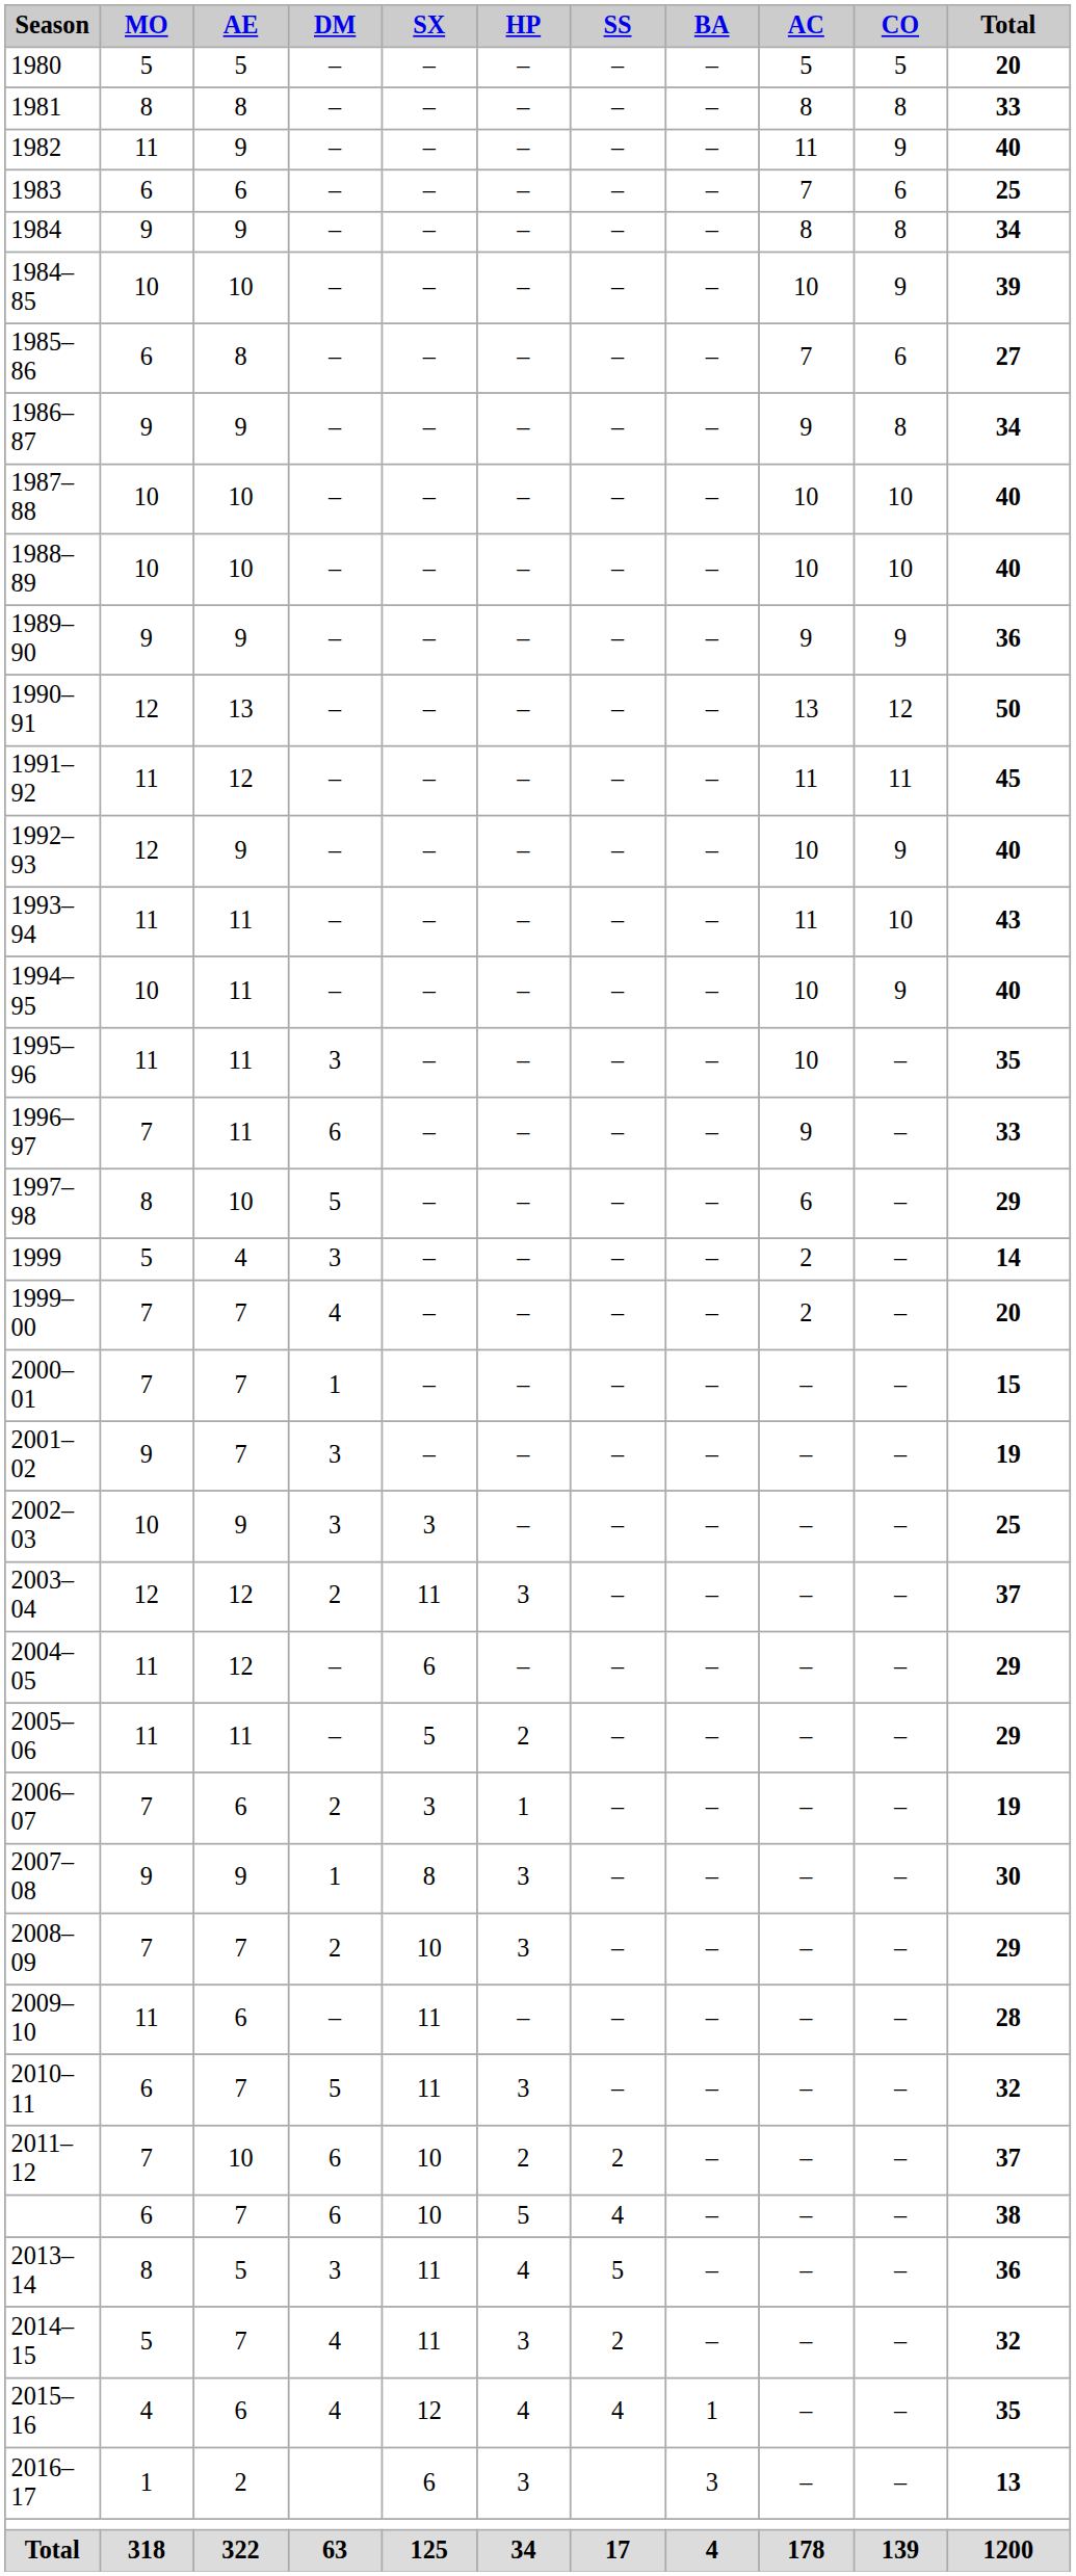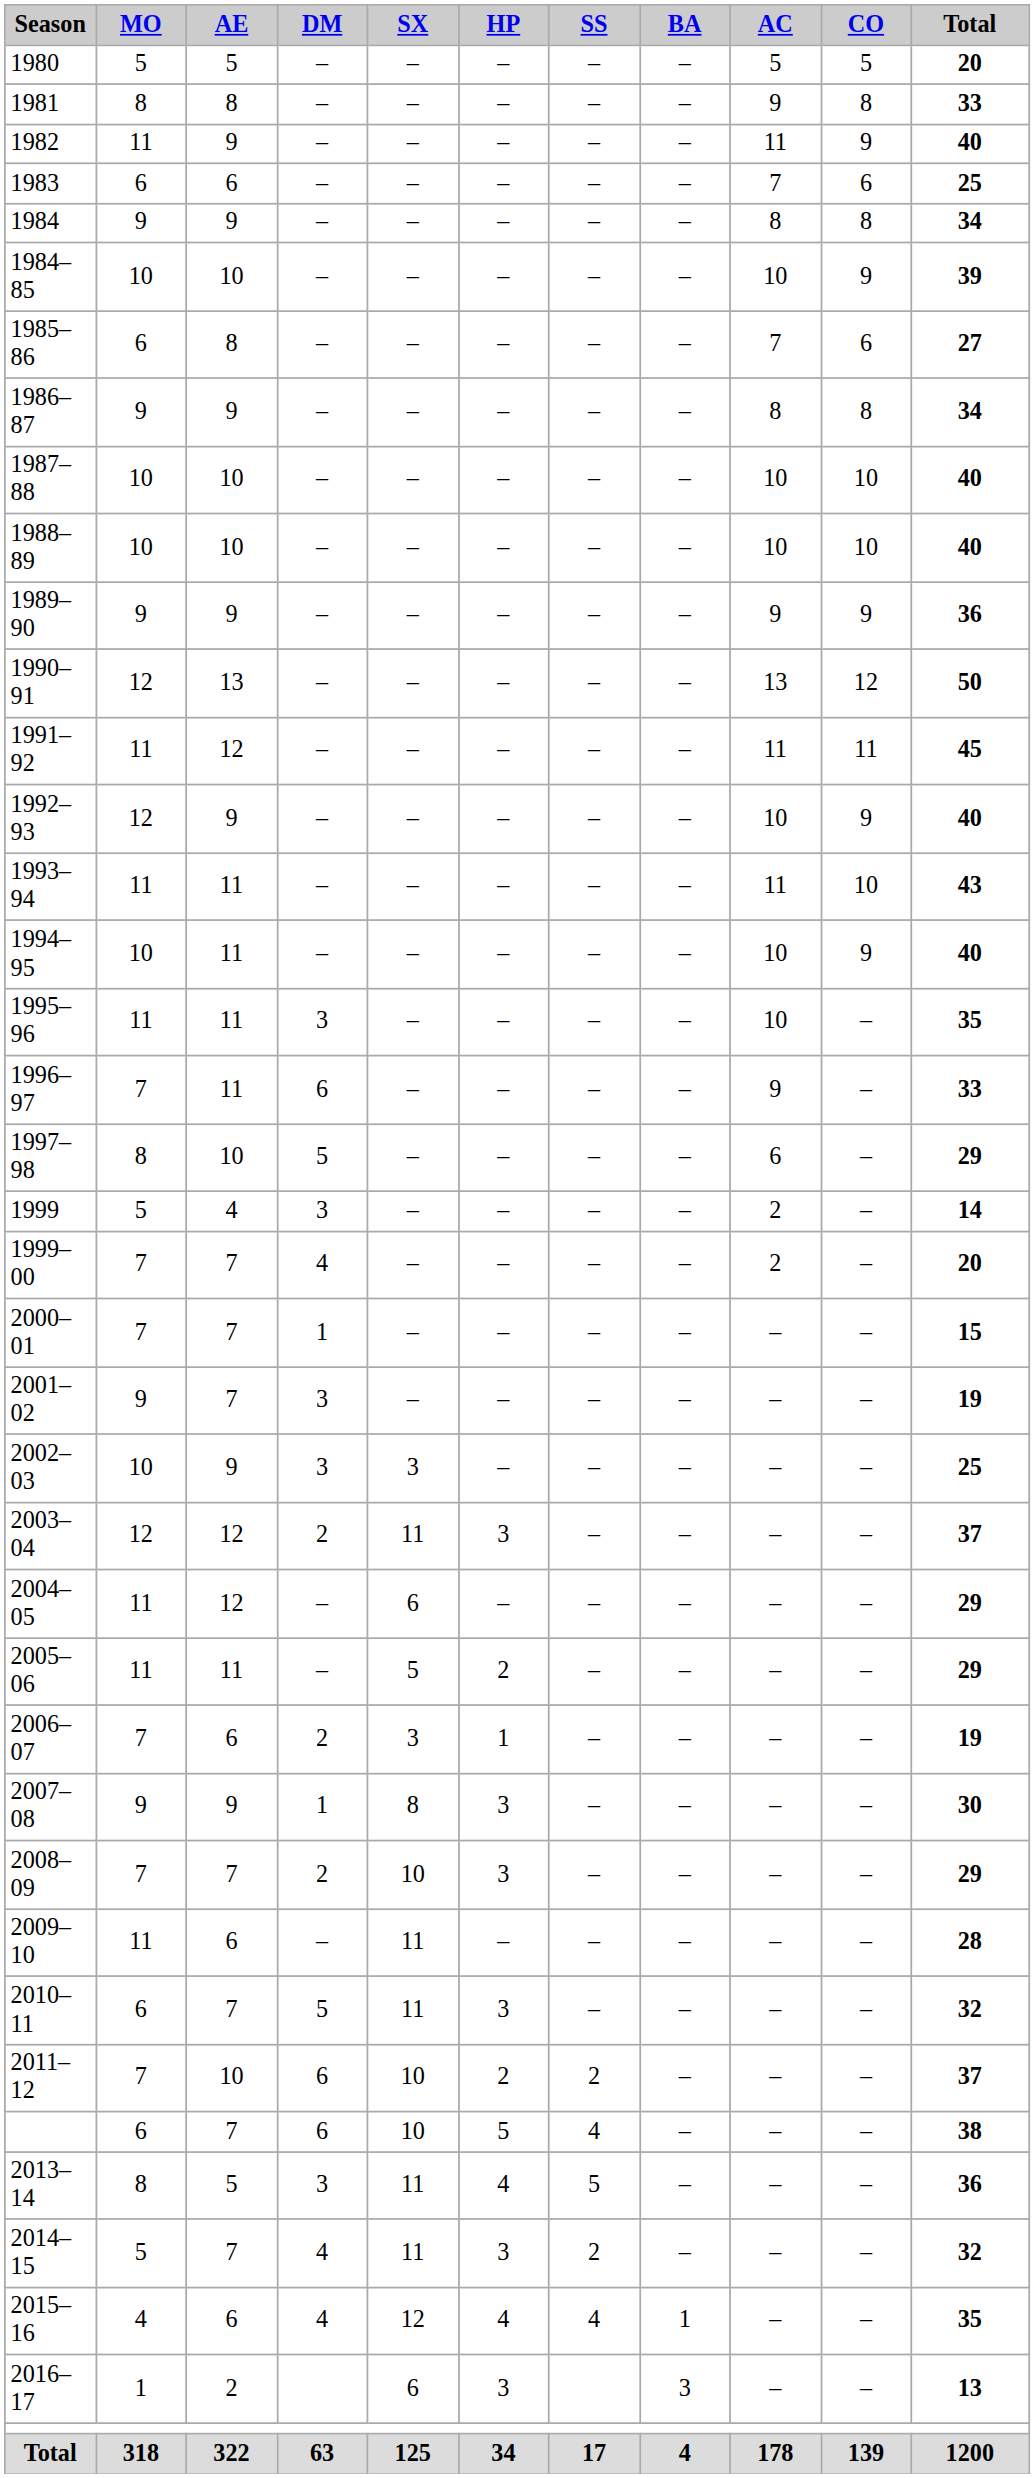 <table class="wikitable plainrowheaders" style="background:#fff; font-size:86%; border:grey solid 1px; border-collapse:collapse">
 <tr style="background:#ccc; text-align:center;">
 <th style="background:#ccc;" width="45">Season</th>
 <th style="background:#ccc;" width="45"><a href='#'>MO</a></th>
 <th style="background:#ccc;" width="45"><a href='#'>AE</a></th>
 <th style="background:#ccc;" width="45"><a href='#'>DM</a></th>
 <th style="background:#ccc;" width="45"><a href='#'>SX</a></th>
 <th style="background:#ccc;" width="45"><a href='#'>HP</a></th>
 <th style="background:#ccc;" width="45"><a href='#'>SS</a></th>
 <th style="background:#ccc;" width="45"><a href='#'>BA</a></th>
 <th style="background:#ccc;" width="45"><a href='#'>AC</a></th>
 <th style="background:#ccc;" width="45"><a href='#'>CO</a></th>
 <th style="background:#ccc;" width="60">Total</th>
 </tr>
 <tr>
 <td>1980</td>
 <td align=center>5</td>
 <td align=center>5</td>
 <td align=center>–</td>
 <td align=center>–</td>
 <td align=center>–</td>
 <td align=center>–</td>
 <td align=center>–</td>
 <td align=center>5</td>
 <td align=center>5</td>
 <td align=center><strong>20</strong></td>
 </tr>
 <tr>
 <td>1981</td>
 <td align=center>8</td>
 <td align=center>8</td>
 <td align=center>–</td>
 <td align=center>–</td>
 <td align=center>–</td>
 <td align=center>–</td>
 <td align=center>–</td>
-<td align=center>8</td>
+<td align=center>9</td>
 <td align=center>8</td>
 <td align=center><strong>33</strong></td>
 </tr>
 <tr>
 <td>1982</td>
 <td align=center>11</td>
 <td align=center>9</td>
 <td align=center>–</td>
 <td align=center>–</td>
 <td align=center>–</td>
 <td align=center>–</td>
 <td align=center>–</td>
 <td align=center>11</td>
 <td align=center>9</td>
 <td align=center><strong>40</strong></td>
 </tr>
 <tr>
 <td>1983</td>
 <td align=center>6</td>
 <td align=center>6</td>
 <td align=center>–</td>
 <td align=center>–</td>
 <td align=center>–</td>
 <td align=center>–</td>
 <td align=center>–</td>
 <td align=center>7</td>
 <td align=center>6</td>
 <td align=center><strong>25</strong></td>
 </tr>
 <tr>
 <td>1984</td>
 <td align=center>9</td>
 <td align=center>9</td>
 <td align=center>–</td>
 <td align=center>–</td>
 <td align=center>–</td>
 <td align=center>–</td>
 <td align=center>–</td>
 <td align=center>8</td>
 <td align=center>8</td>
 <td align=center><strong>34</strong></td>
 </tr>
 <tr>
 <td>1984–85</td>
 <td align=center>10</td>
 <td align=center>10</td>
 <td align=center>–</td>
 <td align=center>–</td>
 <td align=center>–</td>
 <td align=center>–</td>
 <td align=center>–</td>
 <td align=center>10</td>
 <td align=center>9</td>
 <td align=center><strong>39</strong></td>
 </tr>
 <tr>
 <td>1985–86</td>
 <td align=center>6</td>
 <td align=center>8</td>
 <td align=center>–</td>
 <td align=center>–</td>
 <td align=center>–</td>
 <td align=center>–</td>
 <td align=center>–</td>
 <td align=center>7</td>
 <td align=center>6</td>
 <td align=center><strong>27</strong></td>
 </tr>
 <tr>
 <td>1986–87</td>
 <td align=center>9</td>
 <td align=center>9</td>
 <td align=center>–</td>
 <td align=center>–</td>
 <td align=center>–</td>
 <td align=center>–</td>
 <td align=center>–</td>
-<td align=center>9</td>
+<td align=center>8</td>
 <td align=center>8</td>
 <td align=center><strong>34</strong></td>
 </tr>
 <tr>
 <td>1987–88</td>
 <td align=center>10</td>
 <td align=center>10</td>
 <td align=center>–</td>
 <td align=center>–</td>
 <td align=center>–</td>
 <td align=center>–</td>
 <td align=center>–</td>
 <td align=center>10</td>
 <td align=center>10</td>
 <td align=center><strong>40</strong></td>
 </tr>
 <tr>
 <td>1988–89</td>
 <td align=center>10</td>
 <td align=center>10</td>
 <td align=center>–</td>
 <td align=center>–</td>
 <td align=center>–</td>
 <td align=center>–</td>
 <td align=center>–</td>
 <td align=center>10</td>
 <td align=center>10</td>
 <td align=center><strong>40</strong></td>
 </tr>
 <tr>
 <td>1989–90</td>
 <td align=center>9</td>
 <td align=center>9</td>
 <td align=center>–</td>
 <td align=center>–</td>
 <td align=center>–</td>
 <td align=center>–</td>
 <td align=center>–</td>
 <td align=center>9</td>
 <td align=center>9</td>
 <td align=center><strong>36</strong></td>
 </tr>
 <tr>
 <td>1990–91</td>
 <td align=center>12</td>
 <td align=center>13</td>
 <td align=center>–</td>
 <td align=center>–</td>
 <td align=center>–</td>
 <td align=center>–</td>
 <td align=center>–</td>
 <td align=center>13</td>
 <td align=center>12</td>
 <td align=center><strong>50</strong></td>
 </tr>
 <tr>
 <td>1991–92</td>
 <td align=center>11</td>
 <td align=center>12</td>
 <td align=center>–</td>
 <td align=center>–</td>
 <td align=center>–</td>
 <td align=center>–</td>
 <td align=center>–</td>
 <td align=center>11</td>
 <td align=center>11</td>
 <td align=center><strong>45</strong></td>
 </tr>
 <tr>
 <td>1992–93</td>
 <td align=center>12</td>
 <td align=center>9</td>
 <td align=center>–</td>
 <td align=center>–</td>
 <td align=center>–</td>
 <td align=center>–</td>
 <td align=center>–</td>
 <td align=center>10</td>
 <td align=center>9</td>
 <td align=center><strong>40</strong></td>
 </tr>
 <tr>
 <td>1993–94</td>
 <td align=center>11</td>
 <td align=center>11</td>
 <td align=center>–</td>
 <td align=center>–</td>
 <td align=center>–</td>
 <td align=center>–</td>
 <td align=center>–</td>
 <td align=center>11</td>
 <td align=center>10</td>
 <td align=center><strong>43</strong></td>
 </tr>
 <tr>
 <td>1994–95</td>
 <td align=center>10</td>
 <td align=center>11</td>
 <td align=center>–</td>
 <td align=center>–</td>
 <td align=center>–</td>
 <td align=center>–</td>
 <td align=center>–</td>
 <td align=center>10</td>
 <td align=center>9</td>
 <td align=center><strong>40</strong></td>
 </tr>
 <tr>
 <td>1995–96</td>
 <td align=center>11</td>
 <td align=center>11</td>
 <td align=center>3</td>
 <td align=center>–</td>
 <td align=center>–</td>
 <td align=center>–</td>
 <td align=center>–</td>
 <td align=center>10</td>
 <td align=center>–</td>
 <td align=center><strong>35</strong></td>
 </tr>
 <tr>
 <td>1996–97</td>
 <td align=center>7</td>
 <td align=center>11</td>
 <td align=center>6</td>
 <td align=center>–</td>
 <td align=center>–</td>
 <td align=center>–</td>
 <td align=center>–</td>
 <td align=center>9</td>
 <td align=center>–</td>
 <td align=center><strong>33</strong></td>
 </tr>
 <tr>
 <td>1997–98</td>
 <td align=center>8</td>
 <td align=center>10</td>
 <td align=center>5</td>
 <td align=center>–</td>
 <td align=center>–</td>
 <td align=center>–</td>
 <td align=center>–</td>
 <td align=center>6</td>
 <td align=center>–</td>
 <td align=center><strong>29</strong></td>
 </tr>
 <tr>
 <td>1999</td>
 <td align=center>5</td>
 <td align=center>4</td>
 <td align=center>3</td>
 <td align=center>–</td>
 <td align=center>–</td>
 <td align=center>–</td>
 <td align=center>–</td>
 <td align=center>2</td>
 <td align=center>–</td>
 <td align=center><strong>14</strong></td>
 </tr>
 <tr>
 <td>1999–00</td>
 <td align=center>7</td>
 <td align=center>7</td>
 <td align=center>4</td>
 <td align=center>–</td>
 <td align=center>–</td>
 <td align=center>–</td>
 <td align=center>–</td>
 <td align=center>2</td>
 <td align=center>–</td>
 <td align=center><strong>20</strong></td>
 </tr>
 <tr>
 <td>2000–01</td>
 <td align=center>7</td>
 <td align=center>7</td>
 <td align=center>1</td>
 <td align=center>–</td>
 <td align=center>–</td>
 <td align=center>–</td>
 <td align=center>–</td>
 <td align=center>–</td>
 <td align=center>–</td>
 <td align=center><strong>15</strong></td>
 </tr>
 <tr>
 <td>2001–02</td>
 <td align=center>9</td>
 <td align=center>7</td>
 <td align=center>3</td>
 <td align=center>–</td>
 <td align=center>–</td>
 <td align=center>–</td>
 <td align=center>–</td>
 <td align=center>–</td>
 <td align=center>–</td>
 <td align=center><strong>19</strong></td>
 </tr>
 <tr>
 <td>2002–03</td>
 <td align=center>10</td>
 <td align=center>9</td>
 <td align=center>3</td>
 <td align=center>3</td>
 <td align=center>–</td>
 <td align=center>–</td>
 <td align=center>–</td>
 <td align=center>–</td>
 <td align=center>–</td>
 <td align=center><strong>25</strong></td>
 </tr>
 <tr>
 <td>2003–04</td>
 <td align=center>12</td>
 <td align=center>12</td>
 <td align=center>2</td>
 <td align=center>11</td>
 <td align=center>3</td>
 <td align=center>–</td>
 <td align=center>–</td>
 <td align=center>–</td>
 <td align=center>–</td>
 <td align=center><strong>37</strong></td>
 </tr>
 <tr>
 <td>2004–05</td>
 <td align=center>11</td>
 <td align=center>12</td>
 <td align=center>–</td>
 <td align=center>6</td>
 <td align=center>–</td>
 <td align=center>–</td>
 <td align=center>–</td>
 <td align=center>–</td>
 <td align=center>–</td>
 <td align=center><strong>29</strong></td>
 </tr>
 <tr>
 <td>2005–06</td>
 <td align=center>11</td>
 <td align=center>11</td>
 <td align=center>–</td>
 <td align=center>5</td>
 <td align=center>2</td>
 <td align=center>–</td>
 <td align=center>–</td>
 <td align=center>–</td>
 <td align=center>–</td>
 <td align=center><strong>29</strong></td>
 </tr>
 <tr>
 <td>2006–07</td>
 <td align=center>7</td>
 <td align=center>6</td>
 <td align=center>2</td>
 <td align=center>3</td>
 <td align=center>1</td>
 <td align=center>–</td>
 <td align=center>–</td>
 <td align=center>–</td>
 <td align=center>–</td>
 <td align=center><strong>19</strong></td>
 </tr>
 <tr>
 <td>2007–08</td>
 <td align=center>9</td>
 <td align=center>9</td>
 <td align=center>1</td>
 <td align=center>8</td>
 <td align=center>3</td>
 <td align=center>–</td>
 <td align=center>–</td>
 <td align=center>–</td>
 <td align=center>–</td>
 <td align=center><strong>30</strong></td>
 </tr>
 <tr>
 <td>2008–09</td>
 <td align=center>7</td>
 <td align=center>7</td>
 <td align=center>2</td>
 <td align=center>10</td>
 <td align=center>3</td>
 <td align=center>–</td>
 <td align=center>–</td>
 <td align=center>–</td>
 <td align=center>–</td>
 <td align=center><strong>29</strong></td>
 </tr>
 <tr>
 <td>2009–10</td>
 <td align=center>11</td>
 <td align=center>6</td>
 <td align=center>–</td>
 <td align=center>11</td>
 <td align=center>–</td>
 <td align=center>–</td>
 <td align=center>–</td>
 <td align=center>–</td>
 <td align=center>–</td>
 <td align=center><strong>28</strong></td>
 </tr>
 <tr>
 <td>2010–11</td>
 <td align=center>6</td>
 <td align=center>7</td>
 <td align=center>5</td>
 <td align=center>11</td>
 <td align=center>3</td>
 <td align=center>–</td>
 <td align=center>–</td>
 <td align=center>–</td>
 <td align=center>–</td>
 <td align=center><strong>32</strong></td>
 </tr>
 <tr>
 <td>2011–12</td>
 <td align=center>7</td>
 <td align=center>10</td>
 <td align=center>6</td>
 <td align=center>10</td>
 <td align=center>2</td>
 <td align=center>2</td>
 <td align=center>–</td>
 <td align=center>–</td>
 <td align=center>–</td>
 <td align=center><strong>37</strong></td>
 </tr>
 <tr>
 <td></td>
 <td align=center>6</td>
 <td align=center>7</td>
 <td align=center>6</td>
 <td align=center>10</td>
 <td align=center>5</td>
 <td align=center>4</td>
 <td align=center>–</td>
 <td align=center>–</td>
 <td align=center>–</td>
 <td align=center><strong>38</strong></td>
 </tr>
 <tr>
 <td>2013–14</td>
 <td align=center>8</td>
 <td align=center>5</td>
 <td align=center>3</td>
 <td align=center>11</td>
 <td align=center>4</td>
 <td align=center>5</td>
 <td align=center>–</td>
 <td align=center>–</td>
 <td align=center>–</td>
 <td align=center><strong>36</strong></td>
 </tr>
 <tr>
 <td>2014–15</td>
 <td align=center>5</td>
 <td align=center>7</td>
 <td align=center>4</td>
 <td align=center>11</td>
 <td align=center>3</td>
 <td align=center>2</td>
 <td align=center>–</td>
 <td align=center>–</td>
 <td align=center>–</td>
 <td align=center><strong>32</strong></td>
 </tr>
 <tr>
 <td>2015–16</td>
 <td align=center>4</td>
 <td align=center>6</td>
 <td align=center>4</td>
 <td align=center>12</td>
 <td align=center>4</td>
 <td align=center>4</td>
 <td align=center>1</td>
 <td align=center>–</td>
 <td align=center>–</td>
 <td align=center><strong>35</strong></td>
 </tr>
 <tr>
 <td>2016–17</td>
 <td align=center>1</td>
 <td align=center>2</td>
 <td align=center></td>
 <td align=center>6</td>
 <td align=center>3</td>
 <td align=center></td>
 <td align=center>3</td>
 <td align=center>–</td>
 <td align=center>–</td>
 <td align=center><strong>13</strong></td>
 </tr>
 <tr>
 <td colspan=11></td>
 </tr>
 <tr bgcolor=gainsboro>
 <td align=center><strong>Total</strong></td>
 <td align=center><strong>318</strong></td>
 <td align=center><strong>322</strong></td>
 <td align=center><strong>63</strong></td>
 <td align=center><strong>125</strong></td>
 <td align=center><strong>34</strong></td>
 <td align=center><strong>17</strong></td>
 <td align=center><strong>4</strong></td>
 <td align=center><strong>178</strong></td>
 <td align=center><strong>139</strong></td>
 <td align=center><strong>1200</strong></td>
 </tr>
 </table>
